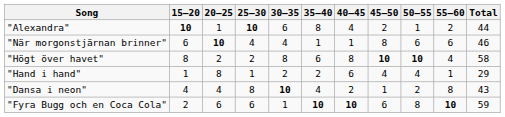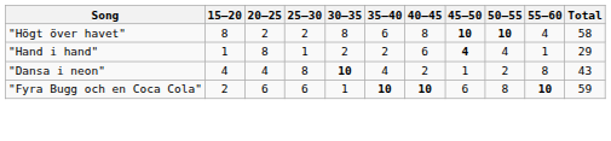 <table class="wikitable plainrowheaders" style="margin: 1em auto 1em auto; text-align:center;">
 <tr>
 <th scope="col">Song</th>
 <th scope="col">15–20</th>
 <th scope="col">20–25</th>
 <th scope="col">25–30</th>
 <th scope="col">30–35</th>
 <th scope="col">35–40</th>
 <th scope="col">40–45</th>
 <th scope="col">45–50</th>
 <th scope="col">50–55</th>
 <th scope="col">55–60</th>
 <th scope="col">Total</th>
-</tr>
-<tr --->
-<td align="left">"Alexandra"</td>
-<td><strong>10</strong></td>
-<td>1</td>
-<td><strong>10</strong></td>
-<td>6</td>
-<td>8</td>
-<td>4</td>
-<td>2</td>
-<td>1</td>
-<td>2</td>
-<td>44</td>
-</tr>
-<tr --->
-<td align="left">"När morgonstjärnan brinner"</td>
-<td>6</td>
-<td><strong>10</strong></td>
-<td>4</td>
-<td>4</td>
-<td>1</td>
-<td>1</td>
-<td>8</td>
-<td>6</td>
-<td>6</td>
-<td>46</td>
 </tr>
 <tr --->
 <td align="left">"Högt över havet"</td>
 <td>8</td>
 <td>2</td>
 <td>2</td>
 <td>8</td>
 <td>6</td>
 <td>8</td>
 <td><strong>10</strong></td>
 <td><strong>10</strong></td>
 <td>4</td>
 <td>58</td>
 </tr>
 <tr --->
 <td align="left">"Hand i hand"</td>
 <td>1</td>
 <td>8</td>
 <td>1</td>
 <td>2</td>
 <td>2</td>
 <td>6</td>
-<td>4</td>
+<td><strong>4</strong></td>
 <td>4</td>
 <td>1</td>
 <td>29</td>
 </tr>
 <tr --->
 <td align="left">"Dansa i neon"</td>
 <td>4</td>
 <td>4</td>
 <td>8</td>
 <td><strong>10</strong></td>
 <td>4</td>
 <td>2</td>
 <td>1</td>
 <td>2</td>
 <td>8</td>
 <td>43</td>
 </tr>
 <tr --->
 <td align="left">"Fyra Bugg och en Coca Cola"</td>
 <td>2</td>
 <td>6</td>
 <td>6</td>
 <td>1</td>
 <td><strong>10</strong></td>
 <td><strong>10</strong></td>
 <td>6</td>
 <td>8</td>
 <td><strong>10</strong></td>
 <td>59</td>
 </tr>
 </table>
